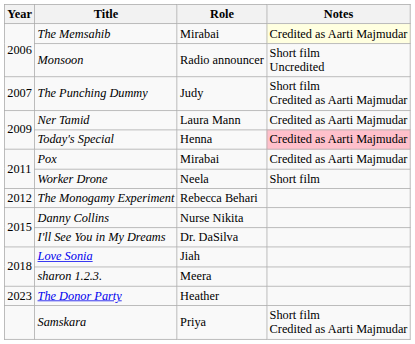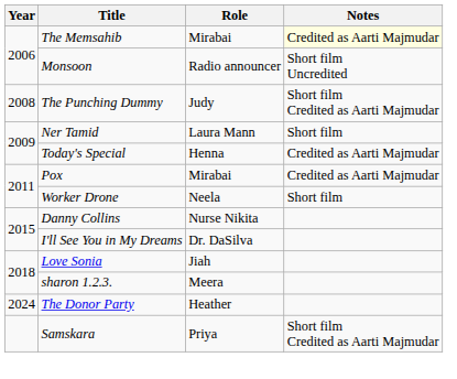 <table class="wikitable sortable">
 <tr>
 <th>Year</th>
 <th>Title</th>
 <th>Role</th>
 <th class="unsortable">Notes</th>
 </tr>
 <tr>
 <td rowspan="2">2006</td>
 <td><em>The Memsahib</em></td>
 <td>Mirabai</td>
 <td style="background: lightyellow;">Credited as Aarti Majmudar</td>
 </tr>
 <tr>
 <td><em>Monsoon</em></td>
 <td>Radio announcer</td>
 <td>Short film<br> Uncredited</td>
 </tr>
 <tr>
-<td>2007</td>
+<td>2008</td>
 <td><em>The Punching Dummy</em></td>
 <td>Judy</td>
 <td>Short film<br> Credited as Aarti Majmudar</td>
 </tr>
 <tr>
 <td rowspan="2">2009</td>
 <td><em>Ner Tamid</em></td>
 <td>Laura Mann</td>
-<td>Credited as Aarti Majmudar</td>
+<td>Short film</td>
 </tr>
 <tr>
 <td><em>Today's Special</em></td>
 <td>Henna</td>
-<td style="background: pink;">Credited as Aarti Majmudar</td>
+<td>Credited as Aarti Majmudar</td>
 </tr>
 <tr>
 <td rowspan="2">2011</td>
 <td><em>Pox</em></td>
 <td>Mirabai</td>
 <td>Credited as Aarti Majmudar</td>
 </tr>
 <tr>
 <td><em>Worker Drone</em></td>
 <td>Neela</td>
 <td>Short film</td>
-</tr>
-<tr>
-<td>2012</td>
-<td><em>The Monogamy Experiment</em></td>
-<td>Rebecca Behari</td>
-<td></td>
 </tr>
 <tr>
 <td rowspan="2">2015</td>
 <td><em>Danny Collins</em></td>
 <td>Nurse Nikita</td>
 <td></td>
 </tr>
 <tr>
 <td><em>I'll See You in My Dreams</em></td>
 <td>Dr. DaSilva</td>
 <td></td>
 </tr>
 <tr>
 <td rowspan=2>2018</td>
 <td><em><a href='#'>Love Sonia</a></em></td>
 <td>Jiah</td>
 <td></td>
 </tr>
 <tr>
 <td><em>sharon 1.2.3.</em></td>
 <td>Meera</td>
 <td></td>
 </tr>
 <tr>
-<td>2023</td>
+<td>2024</td>
 <td><em><a href='#'>The Donor Party</a></em></td>
 <td>Heather</td>
 <td></td>
 </tr>
 <tr>
 <td></td>
 <td><em>Samskara</em></td>
 <td>Priya</td>
 <td>Short film<br> Credited as Aarti Majmudar</td>
 </tr>
 </table>
